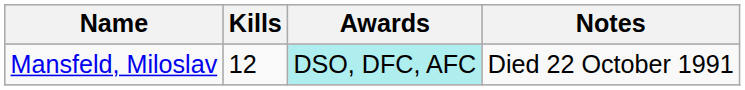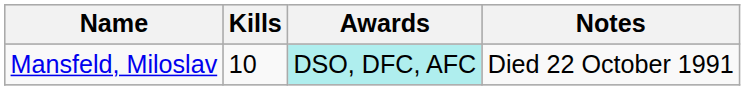 <table class=wikitable>
 <tr>
 <th>Name</th>
 <th>Kills</th>
 <th>Awards</th>
 <th>Notes</th>
 </tr>
 <tr>
 <td><a href='#'>Mansfeld, Miloslav</a></td>
-<td>12</td>
+<td>10</td>
 <td style="background: paleturquoise;">DSO, DFC, AFC</td>
 <td>Died 22 October 1991</td>
 </tr>
 </table>
